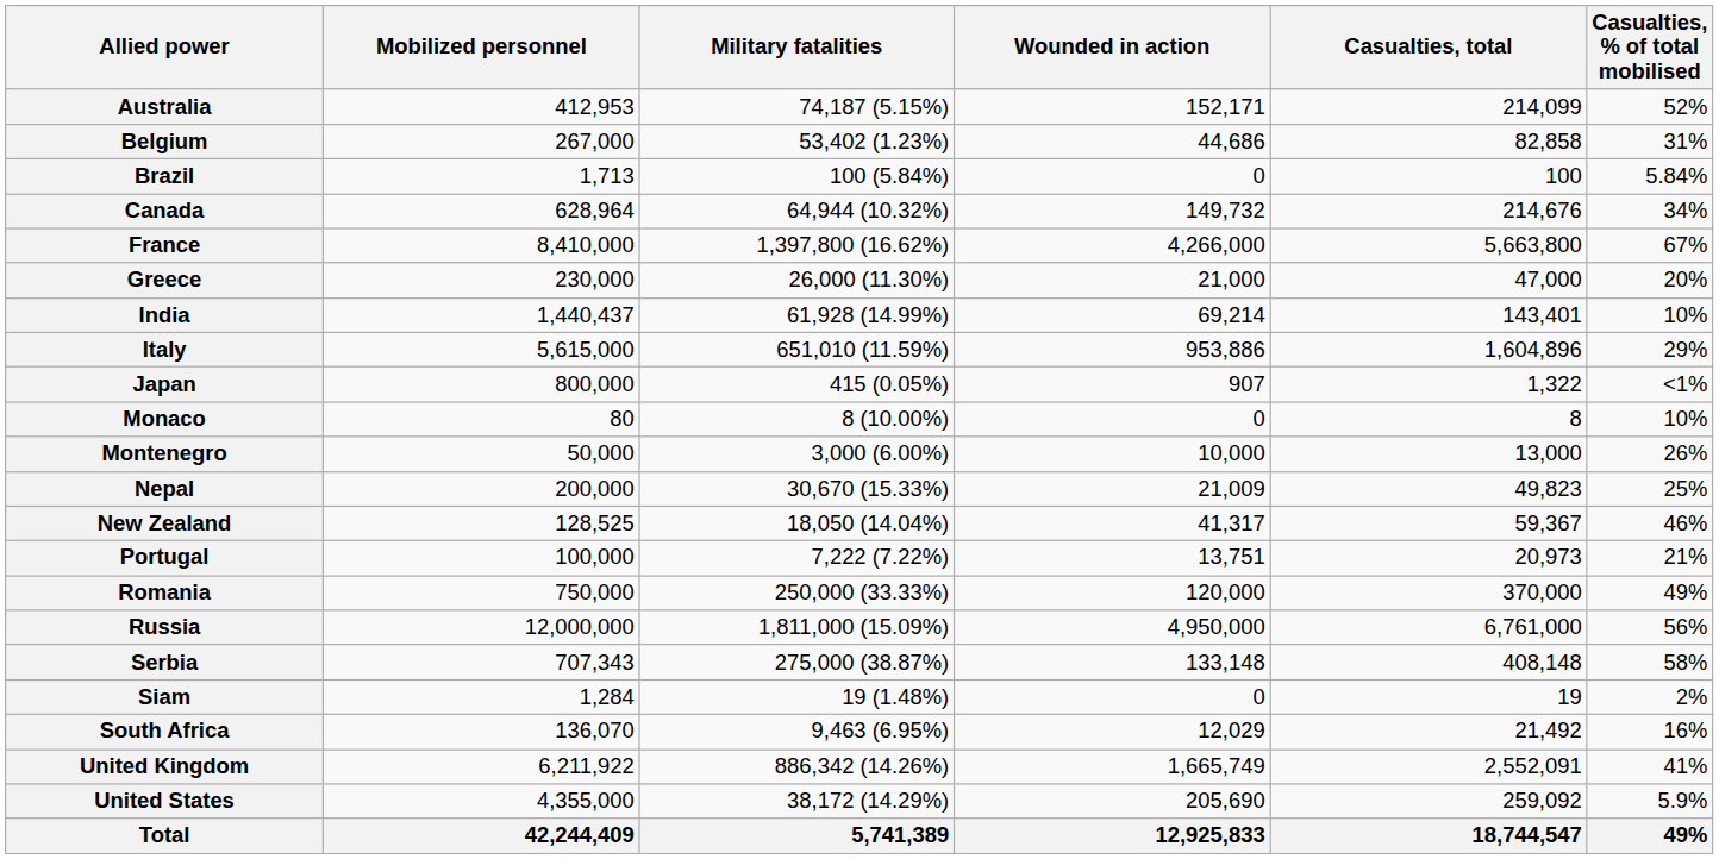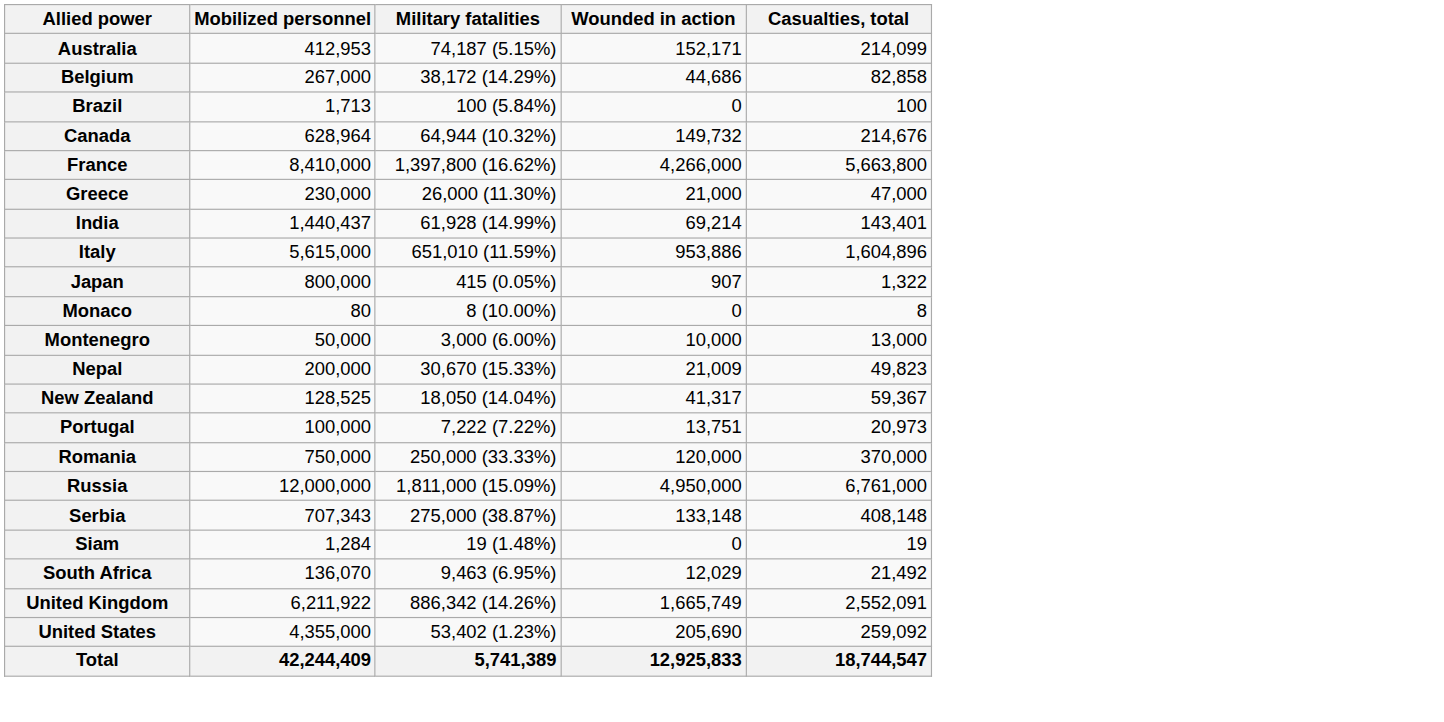 <table class="wikitable sortable plainrowheaders" style="text-align: right;">
 <tr>
 <th scope="col" style="width:20%;">Allied power</th>
 <th scope="col" style="width:20%;">Mobilized personnel</th>
 <th scope="col" style="width:20%;">Military fatalities</th>
 <th scope="col" style="width:20%;">Wounded in action</th>
 <th scope="col" style="width:20%;">Casualties, total</th>
-<th scope="col" style="width:20%;">Casualties, % of total mobilised</th>
 </tr>
 <tr>
 <th scope="row">Australia</th>
 <td>412,953</td>
 <td>74,187 (5.15%)</td>
 <td>152,171</td>
 <td>214,099</td>
-<td>52% </td>
 </tr>
 <tr>
 <th scope="row">Belgium</th>
 <td>267,000</td>
-<td>53,402 (1.23%)</td>
+<td>38,172 (14.29%)</td>
 <td>44,686</td>
 <td>82,858</td>
-<td>31% </td>
 </tr>
 <tr>
 <th scope="row">Brazil</th>
 <td>1,713</td>
 <td>100 (5.84%)</td>
 <td>0</td>
 <td>100</td>
-<td>5.84%</td>
 </tr>
 <tr>
 <th scope="row">Canada</th>
 <td>628,964</td>
 <td>64,944 (10.32%)</td>
 <td>149,732</td>
 <td>214,676</td>
-<td>34% </td>
 </tr>
 <tr>
 <th scope="row">France</th>
 <td>8,410,000</td>
 <td>1,397,800 (16.62%)</td>
 <td>4,266,000</td>
 <td>5,663,800</td>
-<td>67% </td>
 </tr>
 <tr>
 <th scope="row">Greece</th>
 <td>230,000</td>
 <td>26,000 (11.30%)</td>
 <td>21,000</td>
 <td>47,000</td>
-<td>20% </td>
 </tr>
 <tr>
 <th scope="row">India</th>
 <td>1,440,437</td>
 <td>61,928 (14.99%)</td>
 <td>69,214</td>
 <td>143,401</td>
-<td>10% </td>
 </tr>
 <tr>
 <th scope="row">Italy</th>
 <td>5,615,000</td>
 <td>651,010 (11.59%)</td>
 <td>953,886</td>
 <td>1,604,896</td>
-<td>29% </td>
 </tr>
 <tr>
 <th scope="row">Japan</th>
 <td>800,000</td>
 <td>415 (0.05%)</td>
 <td>907</td>
 <td>1,322</td>
-<td><1% </td>
 </tr>
 <tr>
 <th scope="row">Monaco</th>
 <td>80</td>
 <td>8 (10.00%)</td>
 <td>0</td>
 <td>8</td>
-<td>10%</td>
 </tr>
 <tr>
 <th scope="row">Montenegro</th>
 <td>50,000</td>
 <td>3,000 (6.00%)</td>
 <td>10,000</td>
 <td>13,000</td>
-<td>26% </td>
 </tr>
 <tr>
 <th scope="row">Nepal</th>
 <td>200,000</td>
 <td>30,670 (15.33%)</td>
 <td>21,009</td>
 <td>49,823</td>
-<td>25%</td>
 </tr>
 <tr>
 <th scope="row">New Zealand</th>
 <td>128,525</td>
 <td>18,050 (14.04%)</td>
 <td>41,317</td>
 <td>59,367</td>
-<td>46% </td>
 </tr>
 <tr>
 <th scope="row">Portugal</th>
 <td>100,000</td>
 <td>7,222 (7.22%)</td>
 <td>13,751</td>
 <td>20,973</td>
-<td>21% </td>
 </tr>
 <tr>
 <th scope="row">Romania</th>
 <td>750,000</td>
 <td>250,000 (33.33%)</td>
 <td>120,000</td>
 <td>370,000</td>
-<td>49% </td>
 </tr>
 <tr>
 <th scope="row">Russia</th>
 <td>12,000,000</td>
 <td>1,811,000 (15.09%)</td>
 <td>4,950,000</td>
 <td>6,761,000</td>
-<td>56% </td>
 </tr>
 <tr>
 <th scope="row">Serbia</th>
 <td>707,343</td>
 <td>275,000 (38.87%)</td>
 <td>133,148</td>
 <td>408,148</td>
-<td>58%</td>
 </tr>
 <tr>
 <th scope="row">Siam</th>
 <td>1,284</td>
 <td>19 (1.48%)</td>
 <td>0</td>
 <td>19</td>
-<td>2%</td>
 </tr>
 <tr>
 <th scope="row">South Africa</th>
 <td>136,070</td>
 <td>9,463 (6.95%)</td>
 <td>12,029</td>
 <td>21,492</td>
-<td>16% </td>
 </tr>
 <tr>
 <th scope="row">United Kingdom</th>
 <td>6,211,922</td>
 <td>886,342 (14.26%)</td>
 <td>1,665,749</td>
 <td>2,552,091</td>
-<td>41% </td>
 </tr>
 <tr>
 <th scope="row">United States</th>
 <td>4,355,000</td>
-<td>38,172 (14.29%)</td>
+<td>53,402 (1.23%)</td>
 <td>205,690</td>
 <td>259,092</td>
-<td>5.9% </td>
 </tr>
 <tr class="sortbottom">
 <th scope="row" style="font-weight: bold;">Total</th>
 <th scope="col" style="text-align: right;">42,244,409</th>
 <th scope="col" style="text-align: right;">5,741,389</th>
 <th scope="col" style="text-align: right;">12,925,833</th>
 <th scope="col" style="text-align: right;">18,744,547</th>
-<th scope="col" style="text-align: right;">49% </th>
 </tr>
 </table>
